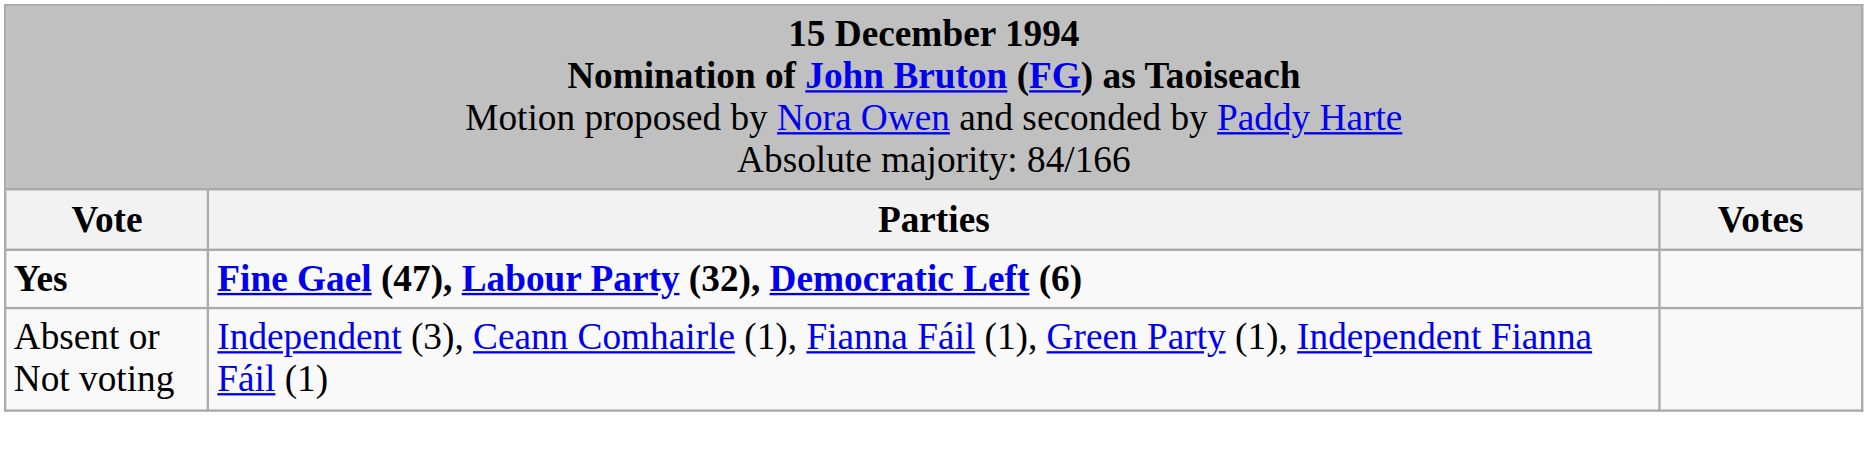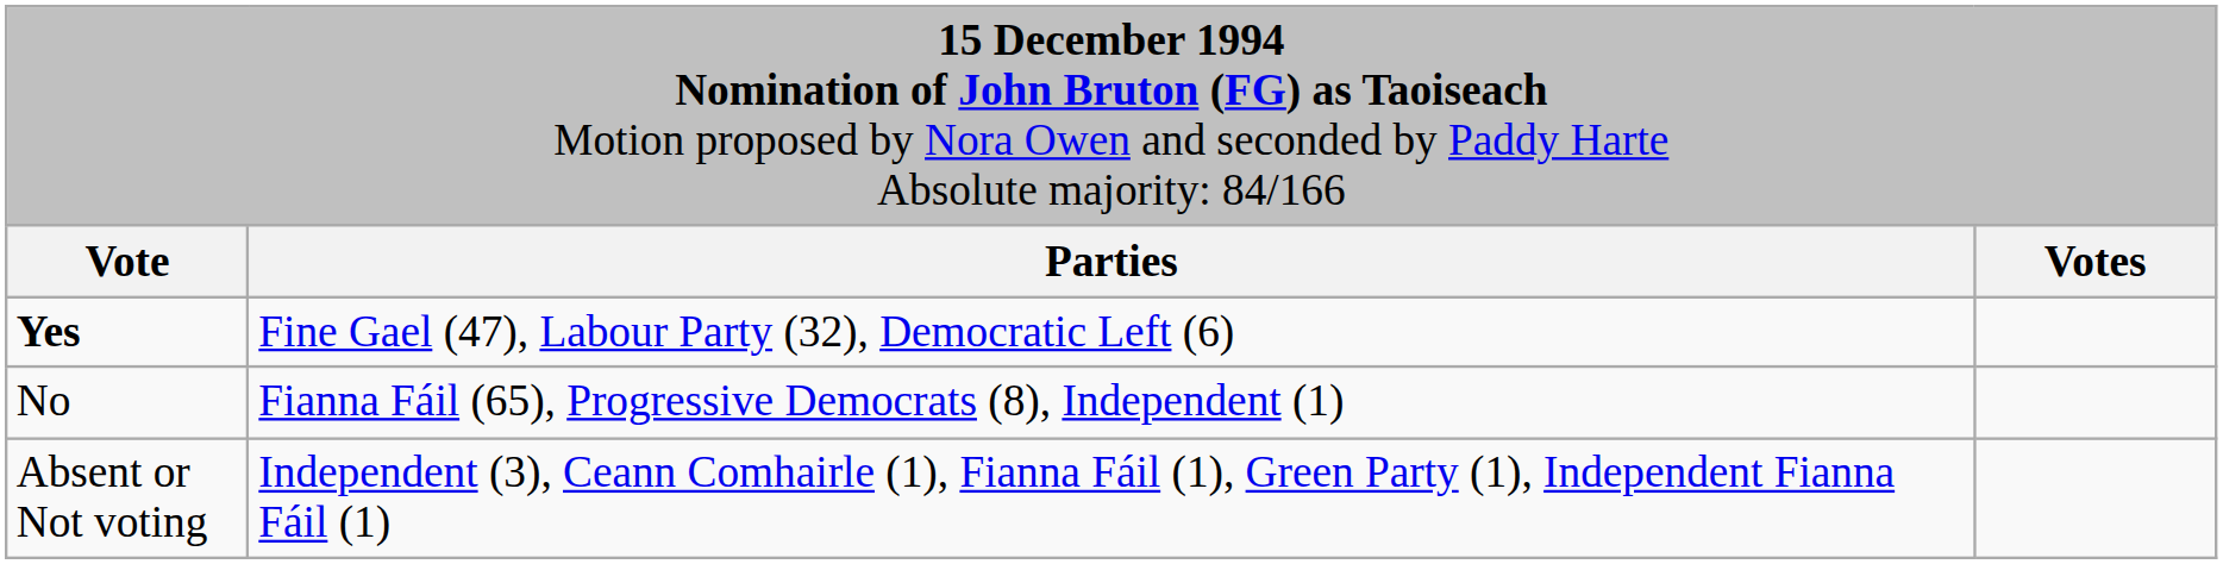 <table class="wikitable">
 <tr>
 <td colspan="3" bgcolor="#C0C0C0" align="center"><strong>15 December 1994<br>Nomination of <a href='#'>John Bruton</a> (<a href='#'>FG</a>) as Taoiseach</strong><br>Motion proposed by <a href='#'>Nora Owen</a> and seconded by <a href='#'>Paddy Harte</a><br>Absolute majority: 84/166</td>
 </tr>
 <tr bgcolor="#D8D8D8">
 <th width=80px>Vote</th>
 <th width=615px>Parties</th>
 <th width=80px align="center">Votes</th>
 </tr>
 <tr>
 <td> <strong>Yes</strong></td>
-<td><strong><a href='#'>Fine Gael</a> (47), <a href='#'>Labour Party</a> (32), <a href='#'>Democratic Left</a> (6)</strong></td>
+<td><a href='#'>Fine Gael</a> (47), <a href='#'>Labour Party</a> (32), <a href='#'>Democratic Left</a> (6)</td>
+<td></td>
+</tr>
+<tr>
+<td>No</td>
+<td><a href='#'>Fianna Fáil</a> (65), <a href='#'>Progressive Democrats</a> (8), <a href='#'>Independent</a> (1)</td>
 <td></td>
 </tr>
 <tr>
 <td>Absent or<br>Not voting</td>
 <td><a href='#'>Independent</a> (3), <a href='#'>Ceann Comhairle</a> (1), <a href='#'>Fianna Fáil</a> (1), <a href='#'>Green Party</a> (1), <a href='#'>Independent Fianna Fáil</a> (1)</td>
 <td></td>
 </tr>
 </table>
